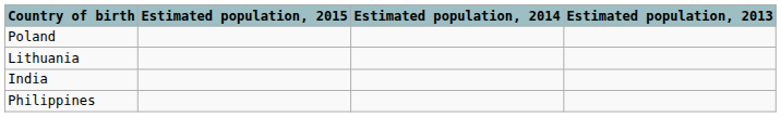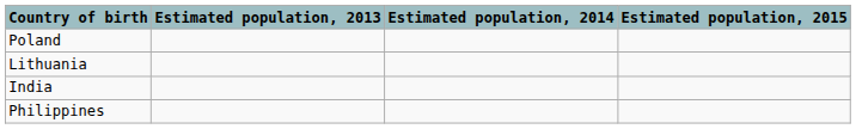 <table class="wikitable sortable">
 <tr>
 <th style="text-align:center; background:#9dbec3;"><strong>Country of birth</strong></th>
+<th style="text-align:center; background:#9dbec3;"><strong>Estimated population, 2013</strong></th>
+<th style="text-align:center; background:#9dbec3;"><strong>Estimated population, 2014</strong></th>
 <th style="text-align:center; background:#9dbec3;"><strong>Estimated population, 2015</strong></th>
-<th style="text-align:center; background:#9dbec3;"><strong>Estimated population, 2014</strong></th>
-<th style="text-align:center; background:#9dbec3;"><strong>Estimated population, 2013</strong></th>
 </tr>
 <tr>
 <td border = "1">Poland</td>
 <td style="text-align:right"></td>
 <td style="text-align:right"></td>
 <td style="text-align:right"></td>
 </tr>
 <tr>
 <td border = "1">Lithuania</td>
 <td style="text-align:right"></td>
 <td style="text-align:right"></td>
 <td style="text-align:right"></td>
 </tr>
 <tr>
 <td border = "1">India</td>
 <td style="text-align:right"></td>
 <td style="text-align:right"></td>
 <td style="text-align:right"></td>
 </tr>
 <tr>
 <td border = "1">Philippines</td>
 <td style="text-align:right"></td>
 <td style="text-align:right"></td>
 <td style="text-align:right"></td>
 </tr>
 </table>
